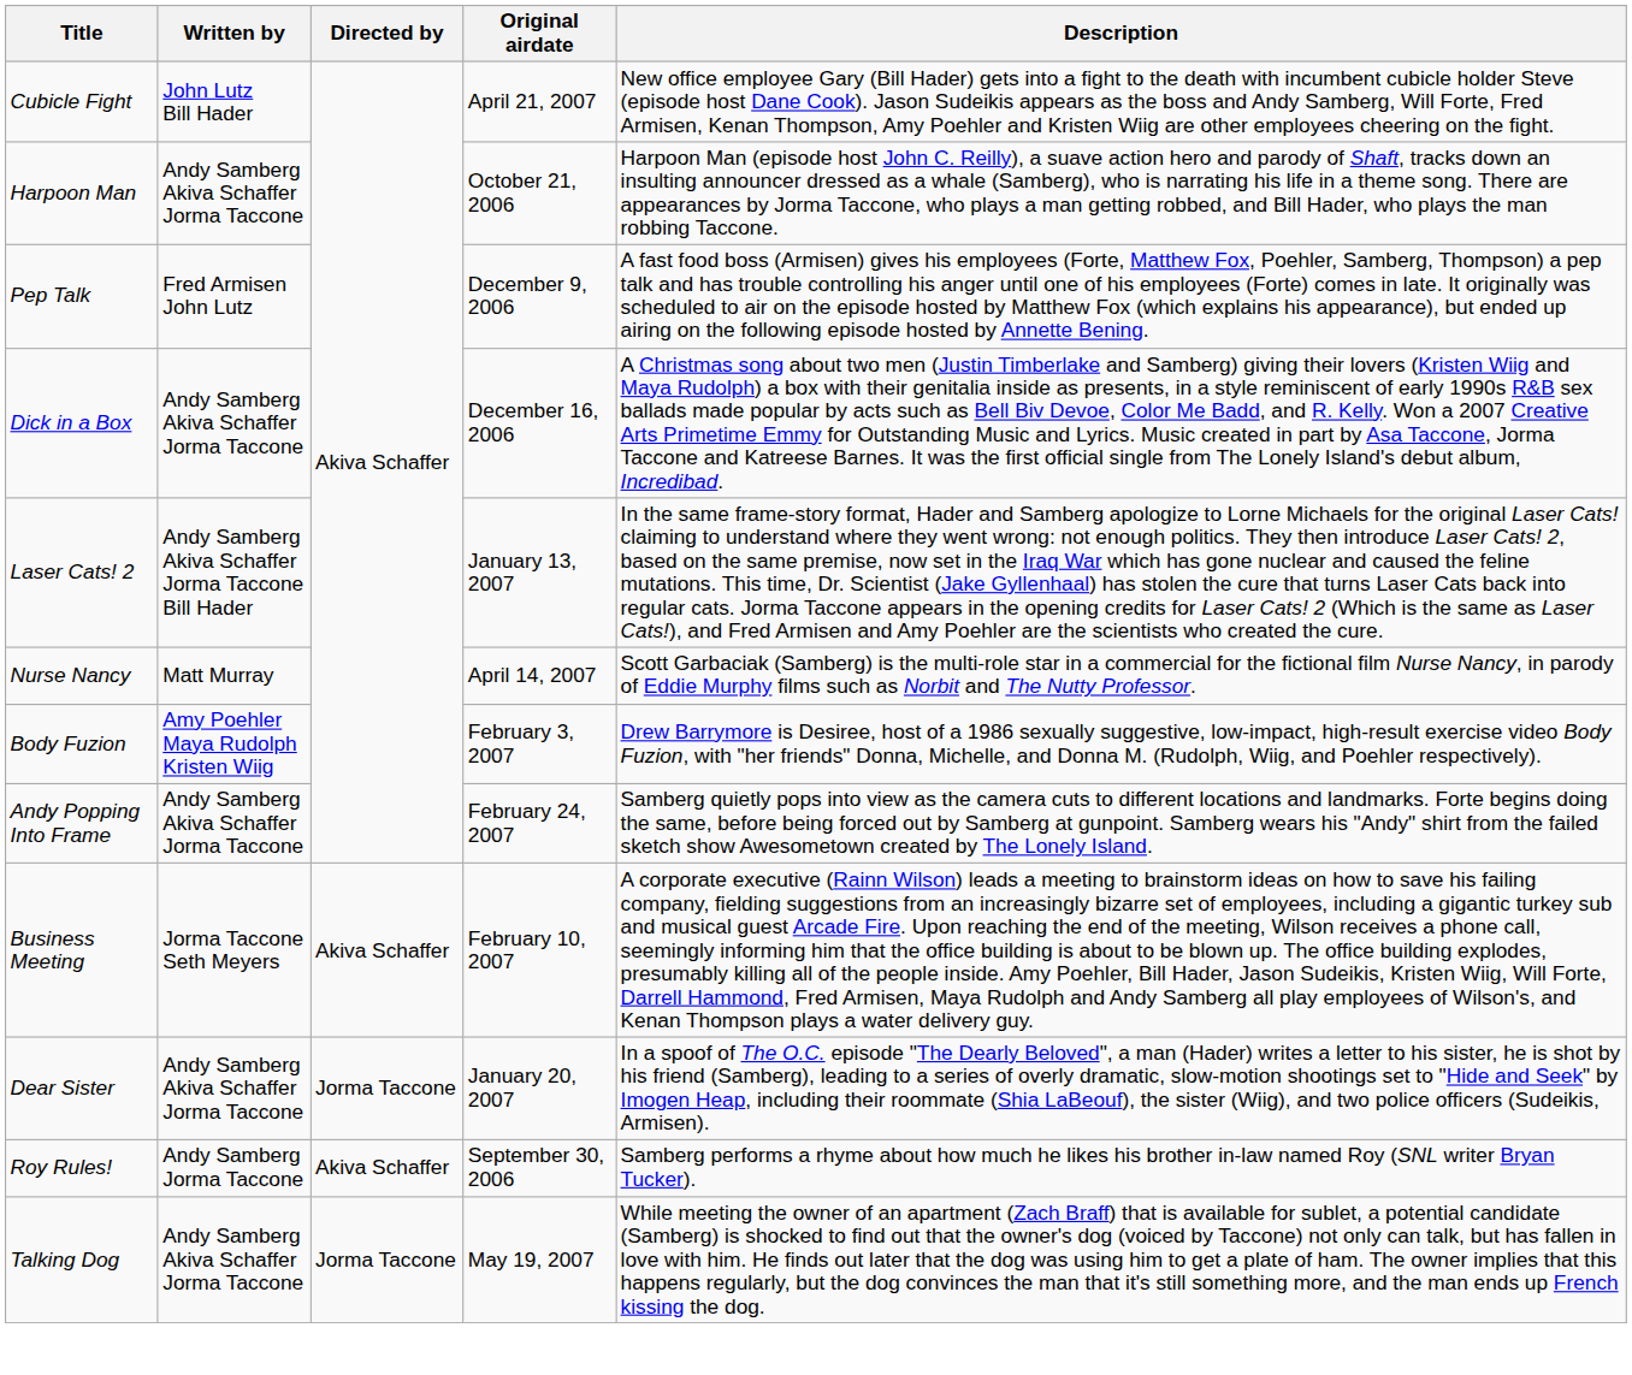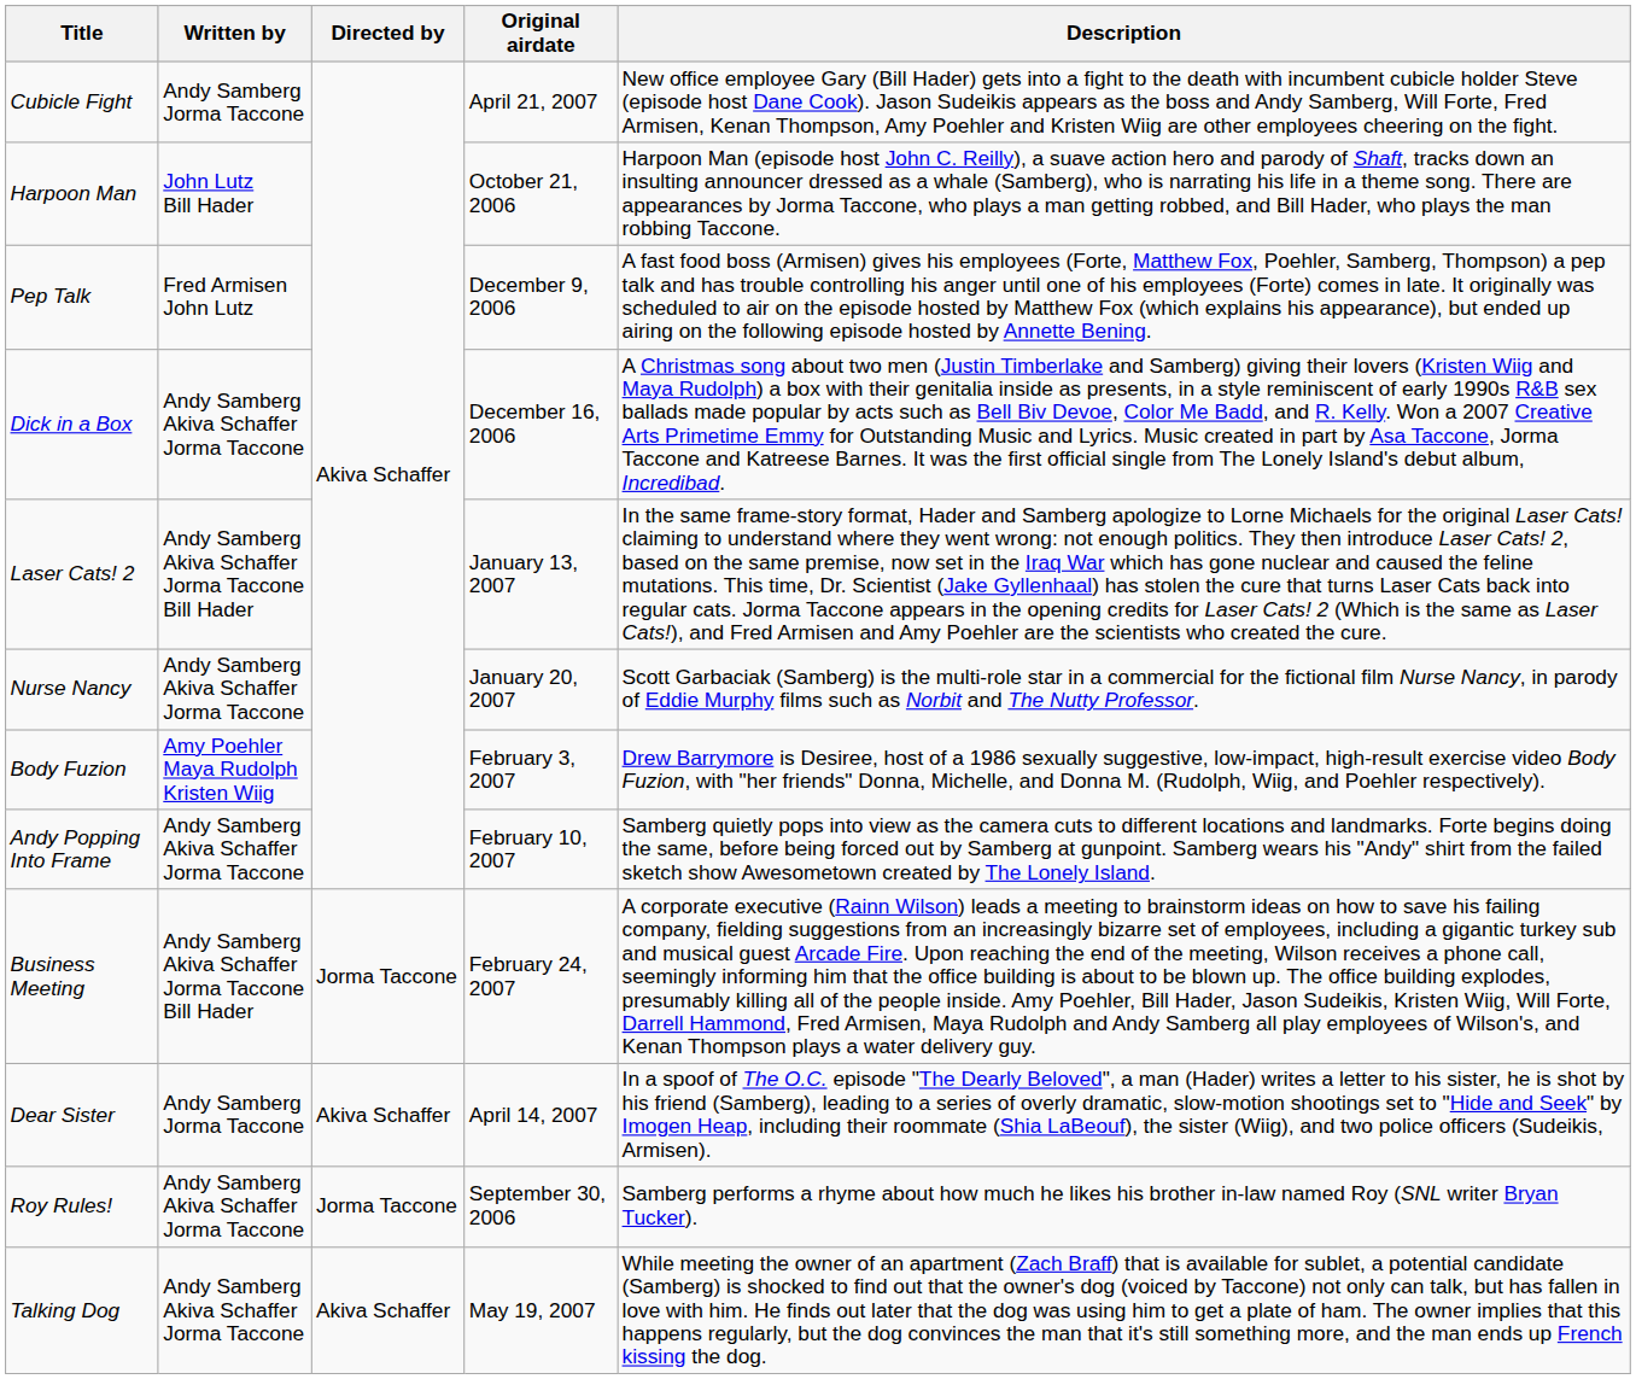 <table class="wikitable">
 <tr style="background:lightgrey;">
 <th style="width:110px;">Title</th>
 <th style="width:110px;">Written by</th>
 <th style="width:110px;">Directed by</th>
 <th style="width:110px;">Original airdate</th>
 <th>Description</th>
 </tr>
 <tr>
 <td><em>Cubicle Fight</em></td>
-<td><a href='#'>John Lutz</a><br>Bill Hader</td>
+<td>Andy Samberg<br>Jorma Taccone</td>
 <td rowspan="8">Akiva Schaffer</td>
 <td>April 21, 2007</td>
 <td>New office employee Gary (Bill Hader) gets into a fight to the death with incumbent cubicle holder Steve (episode host <a href='#'>Dane Cook</a>). Jason Sudeikis appears as the boss and Andy Samberg, Will Forte, Fred Armisen, Kenan Thompson, Amy Poehler and Kristen Wiig are other employees cheering on the fight.</td>
 </tr>
 <tr>
 <td><em>Harpoon Man</em></td>
-<td>Andy Samberg<br>Akiva Schaffer<br>Jorma Taccone</td>
+<td><a href='#'>John Lutz</a><br>Bill Hader</td>
 <td>October 21, 2006</td>
 <td>Harpoon Man (episode host <a href='#'>John C. Reilly</a>), a suave action hero and parody of <em><a href='#'>Shaft</a></em>, tracks down an insulting announcer dressed as a whale (Samberg), who is narrating his life in a theme song. There are appearances by Jorma Taccone, who plays a man getting robbed, and Bill Hader, who plays the man robbing Taccone.</td>
 </tr>
 <tr>
 <td><em>Pep Talk</em></td>
 <td>Fred Armisen<br>John Lutz</td>
 <td>December 9, 2006</td>
 <td>A fast food boss (Armisen) gives his employees (Forte, <a href='#'>Matthew Fox</a>, Poehler, Samberg, Thompson) a pep talk and has trouble controlling his anger until one of his employees (Forte) comes in late. It originally was scheduled to air on the episode hosted by Matthew Fox (which explains his appearance), but ended up airing on the following episode hosted by <a href='#'>Annette Bening</a>.</td>
 </tr>
 <tr>
 <td><em><a href='#'>Dick in a Box</a></em></td>
 <td>Andy Samberg<br>Akiva Schaffer<br>Jorma Taccone</td>
 <td>December 16, 2006</td>
 <td>A <a href='#'>Christmas song</a> about two men (<a href='#'>Justin Timberlake</a> and Samberg) giving their lovers (<a href='#'>Kristen Wiig</a> and <a href='#'>Maya Rudolph</a>) a box with their genitalia inside as presents, in a style reminiscent of early 1990s <a href='#'>R&B</a> sex ballads made popular by acts such as <a href='#'>Bell Biv Devoe</a>, <a href='#'>Color Me Badd</a>, and <a href='#'>R. Kelly</a>. Won a 2007 <a href='#'>Creative Arts Primetime Emmy</a> for Outstanding Music and Lyrics. Music created in part by <a href='#'>Asa Taccone</a>, Jorma Taccone and Katreese Barnes. It was the first official single from The Lonely Island's debut album, <em><a href='#'>Incredibad</a></em>.</td>
 </tr>
 <tr>
 <td><em>Laser Cats! 2</em></td>
 <td>Andy Samberg<br>Akiva Schaffer<br>Jorma Taccone<br>Bill Hader</td>
 <td>January 13, 2007</td>
 <td>In the same frame-story format, Hader and Samberg apologize to Lorne Michaels for the original <em>Laser Cats!</em> claiming to understand where they went wrong: not enough politics. They then introduce <em>Laser Cats! 2</em>, based on the same premise, now set in the <a href='#'>Iraq War</a> which has gone nuclear and caused the feline mutations. This time, Dr. Scientist (<a href='#'>Jake Gyllenhaal</a>) has stolen the cure that turns Laser Cats back into regular cats. Jorma Taccone appears in the opening credits for <em>Laser Cats! 2</em> (Which is the same as <em>Laser Cats!</em>), and Fred Armisen and Amy Poehler are the scientists who created the cure.</td>
 </tr>
 <tr>
 <td><em>Nurse Nancy</em></td>
-<td>Matt Murray</td>
-<td>April 14, 2007</td>
+<td>Andy Samberg<br>Akiva Schaffer<br>Jorma Taccone</td>
+<td>January 20, 2007</td>
 <td>Scott Garbaciak (Samberg) is the multi-role star in a commercial for the fictional film <em>Nurse Nancy</em>, in parody of <a href='#'>Eddie Murphy</a> films such as <em><a href='#'>Norbit</a></em> and <em><a href='#'>The Nutty Professor</a></em>.</td>
 </tr>
 <tr>
 <td><em>Body Fuzion</em> </td>
 <td><a href='#'>Amy Poehler</a><br><a href='#'>Maya Rudolph</a><br><a href='#'>Kristen Wiig</a></td>
 <td>February 3, 2007</td>
 <td><a href='#'>Drew Barrymore</a> is Desiree, host of a 1986 sexually suggestive, low-impact, high-result exercise video <em>Body Fuzion</em>, with "her friends" Donna, Michelle, and Donna M. (Rudolph, Wiig, and Poehler respectively).</td>
 </tr>
 <tr>
 <td><em>Andy Popping Into Frame</em></td>
 <td>Andy Samberg<br>Akiva Schaffer<br>Jorma Taccone</td>
-<td>February 24, 2007</td>
+<td>February 10, 2007</td>
 <td>Samberg quietly pops into view as the camera cuts to different locations and landmarks.  Forte begins doing the same, before being forced out by Samberg at gunpoint. Samberg wears his "Andy" shirt from the failed sketch show Awesometown created by <a href='#'>The Lonely Island</a>.</td>
 </tr>
 <tr>
 <td><em>Business Meeting</em></td>
-<td>Jorma Taccone<br>Seth Meyers</td>
-<td>Akiva Schaffer</td>
-<td>February 10, 2007</td>
+<td>Andy Samberg<br>Akiva Schaffer<br>Jorma Taccone<br>Bill Hader</td>
+<td>Jorma Taccone</td>
+<td>February 24, 2007</td>
 <td>A corporate executive (<a href='#'>Rainn Wilson</a>) leads a meeting to brainstorm ideas on how to save his failing company, fielding suggestions from an increasingly bizarre set of employees, including a gigantic turkey sub and musical guest <a href='#'>Arcade Fire</a>.  Upon reaching the end of the meeting, Wilson receives a phone call, seemingly informing him that the office building is about to be blown up.  The office building explodes, presumably killing all of the people inside.  Amy Poehler, Bill Hader, Jason Sudeikis, Kristen Wiig, Will Forte, <a href='#'>Darrell Hammond</a>, Fred Armisen, Maya Rudolph and Andy Samberg all play employees of Wilson's, and Kenan Thompson plays a water delivery guy.</td>
 </tr>
 <tr>
 <td><em>Dear Sister</em></td>
-<td>Andy Samberg<br>Akiva Schaffer<br>Jorma Taccone</td>
-<td>Jorma Taccone</td>
-<td>January 20, 2007</td>
+<td>Andy Samberg<br>Jorma Taccone</td>
+<td>Akiva Schaffer</td>
+<td>April 14, 2007</td>
 <td>In a spoof of <em><a href='#'>The O.C.</a></em> episode "<a href='#'>The Dearly Beloved</a>", a man (Hader) writes a letter to his sister, he is shot by his friend (Samberg), leading to a series of overly dramatic, slow-motion shootings set to "<a href='#'>Hide and Seek</a>" by <a href='#'>Imogen Heap</a>, including their roommate (<a href='#'>Shia LaBeouf</a>), the sister (Wiig), and two police officers (Sudeikis, Armisen).</td>
 </tr>
 <tr>
 <td><em>Roy Rules!</em></td>
-<td>Andy Samberg<br>Jorma Taccone</td>
-<td>Akiva Schaffer</td>
+<td>Andy Samberg<br>Akiva Schaffer<br>Jorma Taccone</td>
+<td>Jorma Taccone</td>
 <td>September 30, 2006</td>
 <td>Samberg performs a rhyme about how much he likes his brother in-law named Roy (<em>SNL</em> writer <a href='#'>Bryan Tucker</a>).</td>
 </tr>
 <tr>
 <td><em>Talking Dog</em></td>
 <td>Andy Samberg<br>Akiva Schaffer<br>Jorma Taccone</td>
-<td>Jorma Taccone</td>
+<td>Akiva Schaffer</td>
 <td>May 19, 2007</td>
 <td>While meeting the owner of an apartment (<a href='#'>Zach Braff</a>) that is available for sublet, a potential candidate (Samberg) is shocked to find out that the owner's dog (voiced by Taccone) not only can talk, but has fallen in love with him.  He finds out later that the dog was using him to get a plate of ham.  The owner implies that this happens regularly, but the dog convinces the man that it's still something more, and the man ends up <a href='#'>French kissing</a> the dog.</td>
 </tr>
 </table>
